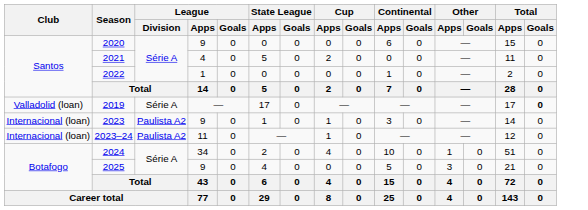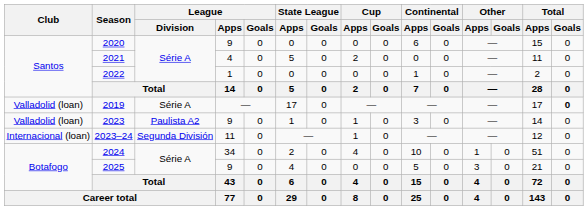 <table class="wikitable" style="text-align: center;">
 <tr>
 <th rowspan="2">Club</th>
 <th rowspan="2">Season</th>
 <th colspan="3">League</th>
 <th colspan="2">State League</th>
 <th colspan="2">Cup</th>
 <th colspan="2">Continental</th>
 <th colspan="2">Other</th>
 <th colspan="2">Total</th>
 </tr>
 <tr>
 <th>Division</th>
 <th>Apps</th>
 <th>Goals</th>
 <th>Apps</th>
 <th>Goals</th>
 <th>Apps</th>
 <th>Goals</th>
 <th>Apps</th>
 <th>Goals</th>
 <th>Apps</th>
 <th>Goals</th>
 <th>Apps</th>
 <th>Goals</th>
 </tr>
 <tr>
 <td rowspan="4"><a href='#'>Santos</a></td>
 <td><a href='#'>2020</a></td>
 <td rowspan="3"><a href='#'>Série A</a></td>
 <td>9</td>
 <td>0</td>
 <td>0</td>
 <td>0</td>
 <td>0</td>
 <td>0</td>
 <td>6</td>
 <td>0</td>
 <td colspan="2">—</td>
 <td>15</td>
 <td>0</td>
 </tr>
 <tr>
 <td><a href='#'>2021</a></td>
 <td>4</td>
 <td>0</td>
 <td>5</td>
 <td>0</td>
 <td>2</td>
 <td>0</td>
 <td>0</td>
 <td>0</td>
 <td colspan="2">—</td>
 <td>11</td>
 <td>0</td>
 </tr>
 <tr>
 <td><a href='#'>2022</a></td>
 <td>1</td>
 <td>0</td>
 <td>0</td>
 <td>0</td>
 <td>0</td>
 <td>0</td>
 <td>1</td>
 <td>0</td>
 <td colspan="2">—</td>
 <td>2</td>
 <td>0</td>
 </tr>
 <tr>
 <th colspan="2">Total</th>
 <th>14</th>
 <th>0</th>
 <th>5</th>
 <th>0</th>
 <th>2</th>
 <th>0</th>
 <th>7</th>
 <th>0</th>
 <th colspan="2">—</th>
 <th>28</th>
 <th>0</th>
 </tr>
 <tr>
 <td valign="center"><a href='#'>Valladolid</a> (loan)</td>
 <td><a href='#'>2019</a></td>
 <td>Série A</td>
 <td colspan="2">—</td>
 <td>17</td>
 <td>0</td>
 <td colspan="2">—</td>
 <td colspan="2">—</td>
 <td colspan="2">—</td>
 <td>17</td>
 <td><strong>0</strong></td>
 </tr>
 <tr>
-<td valign="center"><a href='#'>Internacional</a> (loan)</td>
+<td valign="center"><a href='#'>Valladolid</a> (loan)</td>
 <td><a href='#'>2023</a></td>
 <td><a href='#'>Paulista A2</a></td>
 <td>9</td>
 <td>0</td>
 <td>1</td>
 <td>0</td>
 <td>1</td>
 <td>0</td>
 <td>3</td>
 <td>0</td>
 <td colspan="2">—</td>
 <td>14</td>
 <td>0</td>
 </tr>
 <tr>
 <td valign="center"><a href='#'>Internacional</a> (loan)</td>
 <td><a href='#'>2023–24</a></td>
-<td><a href='#'>Paulista A2</a></td>
+<td><a href='#'>Segunda División</a></td>
 <td>11</td>
 <td>0</td>
 <td colspan="2">—</td>
 <td>1</td>
 <td>0</td>
 <td colspan="2">—</td>
 <td colspan="2">—</td>
 <td>12</td>
 <td>0</td>
 </tr>
 <tr>
 <td rowspan="3"><a href='#'>Botafogo</a></td>
 <td><a href='#'>2024</a></td>
 <td rowspan="2">Série A</td>
 <td>34</td>
 <td>0</td>
 <td>2</td>
 <td>0</td>
 <td>4</td>
 <td>0</td>
 <td>10</td>
 <td>0</td>
 <td>1</td>
 <td>0</td>
 <td>51</td>
 <td>0</td>
 </tr>
 <tr>
 <td><a href='#'>2025</a></td>
 <td>9</td>
 <td>0</td>
 <td>4</td>
 <td>0</td>
 <td>0</td>
 <td>0</td>
 <td>5</td>
 <td>0</td>
 <td>3</td>
 <td>0</td>
 <td>21</td>
 <td>0</td>
 </tr>
 <tr>
 <th colspan="2">Total</th>
 <th>43</th>
 <th>0</th>
 <th>6</th>
 <th>0</th>
 <th>4</th>
 <th>0</th>
 <th>15</th>
 <th>0</th>
 <th>4</th>
 <th>0</th>
 <th>72</th>
 <th>0</th>
 </tr>
 <tr>
 <th colspan="3"><strong>Career total</strong></th>
 <th>77</th>
 <th>0</th>
 <th>29</th>
 <th>0</th>
 <th>8</th>
 <th>0</th>
 <th>25</th>
 <th>0</th>
 <th>4</th>
 <th>0</th>
 <th>143</th>
 <th>0</th>
 </tr>
 </table>
